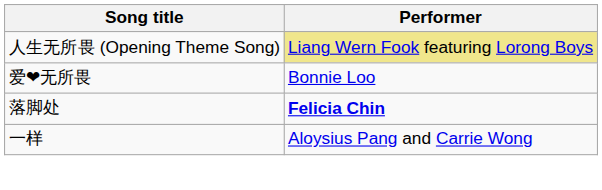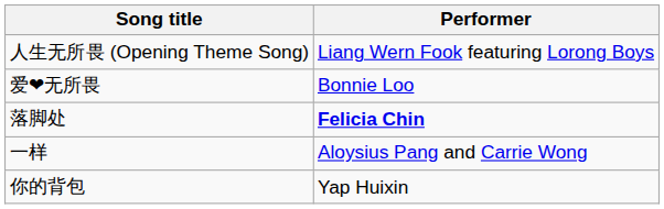 <table class="wikitable">
 <tr>
 <th>Song title</th>
 <th>Performer</th>
 </tr>
 <tr>
 <td>人生无所畏 (Opening Theme Song)</td>
-<td style="background: khaki;"><a href='#'>Liang Wern Fook</a> featuring <a href='#'>Lorong Boys</a></td>
+<td><a href='#'>Liang Wern Fook</a> featuring <a href='#'>Lorong Boys</a></td>
 </tr>
 <tr>
 <td>爱❤无所畏</td>
 <td><a href='#'>Bonnie Loo</a></td>
 </tr>
 <tr>
 <td>落脚处</td>
 <td><strong><a href='#'>Felicia Chin</a></strong></td>
 </tr>
 <tr>
 <td>一样</td>
 <td><a href='#'>Aloysius Pang</a> and <a href='#'>Carrie Wong</a></td>
 </tr>
+<tr>
+<td>你的背包</td>
+<td>Yap Huixin</td>
+</tr>
 </table>
